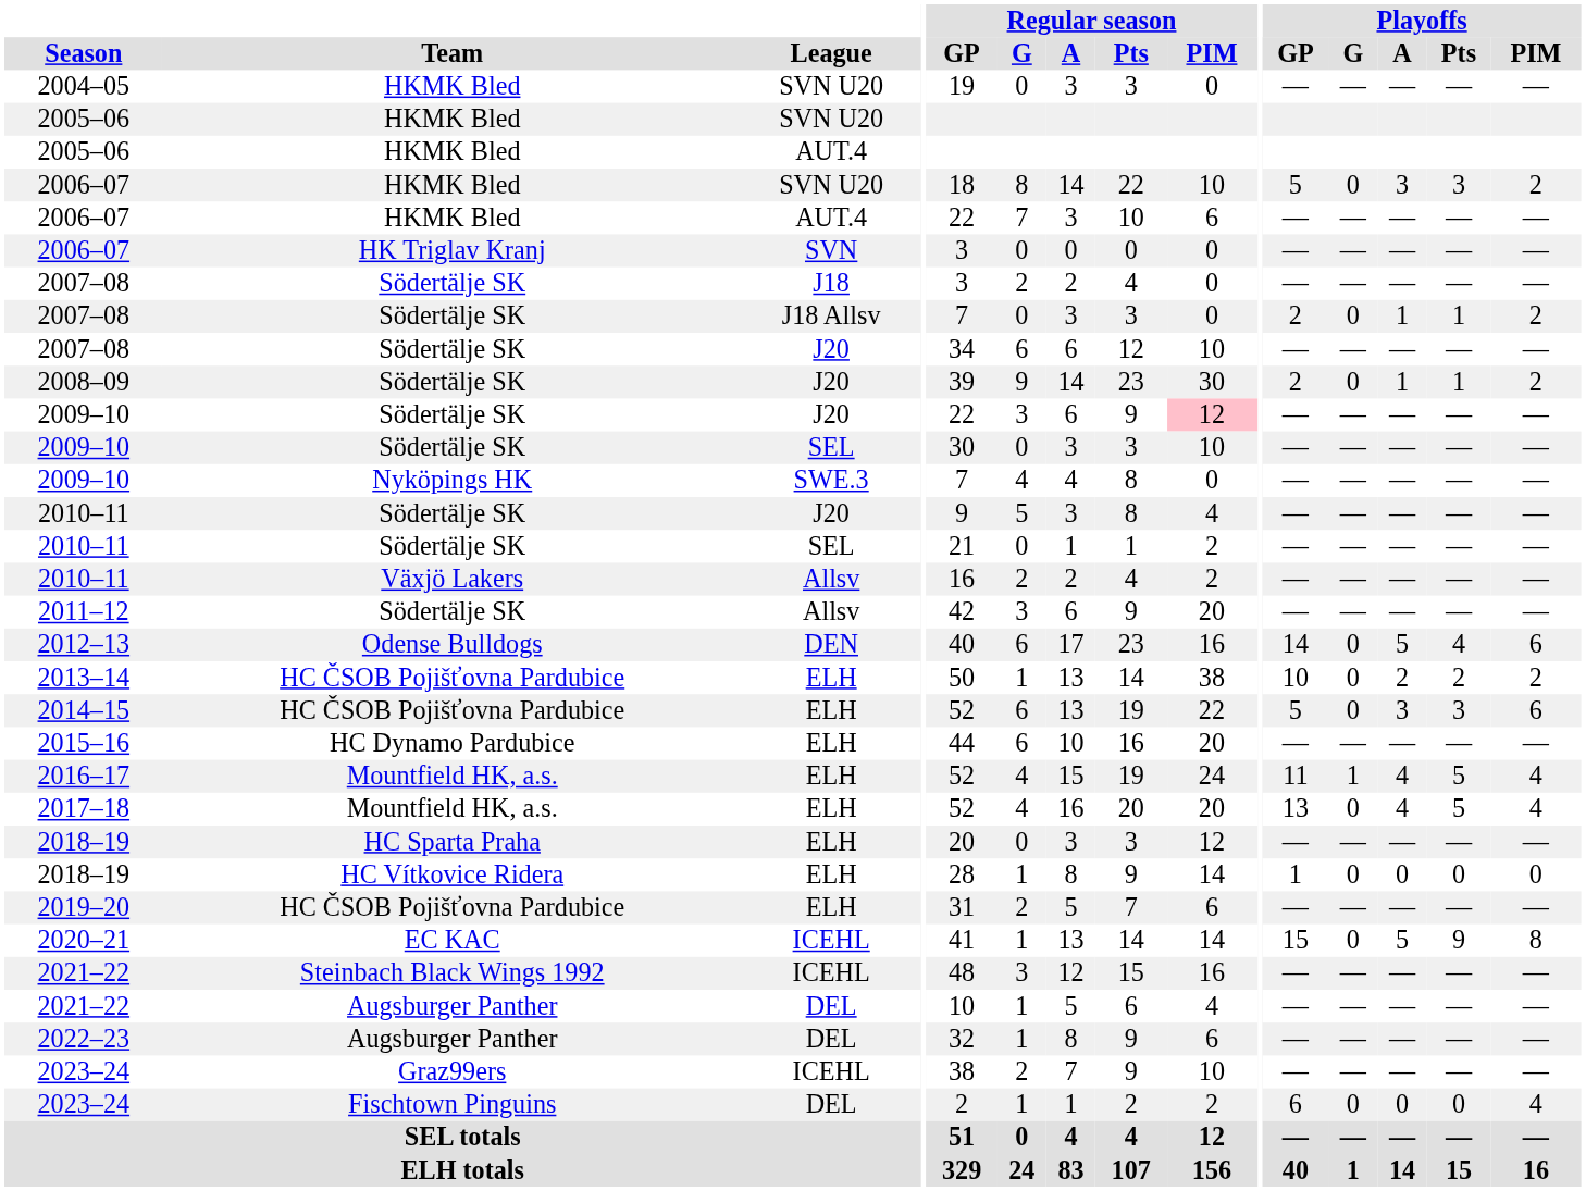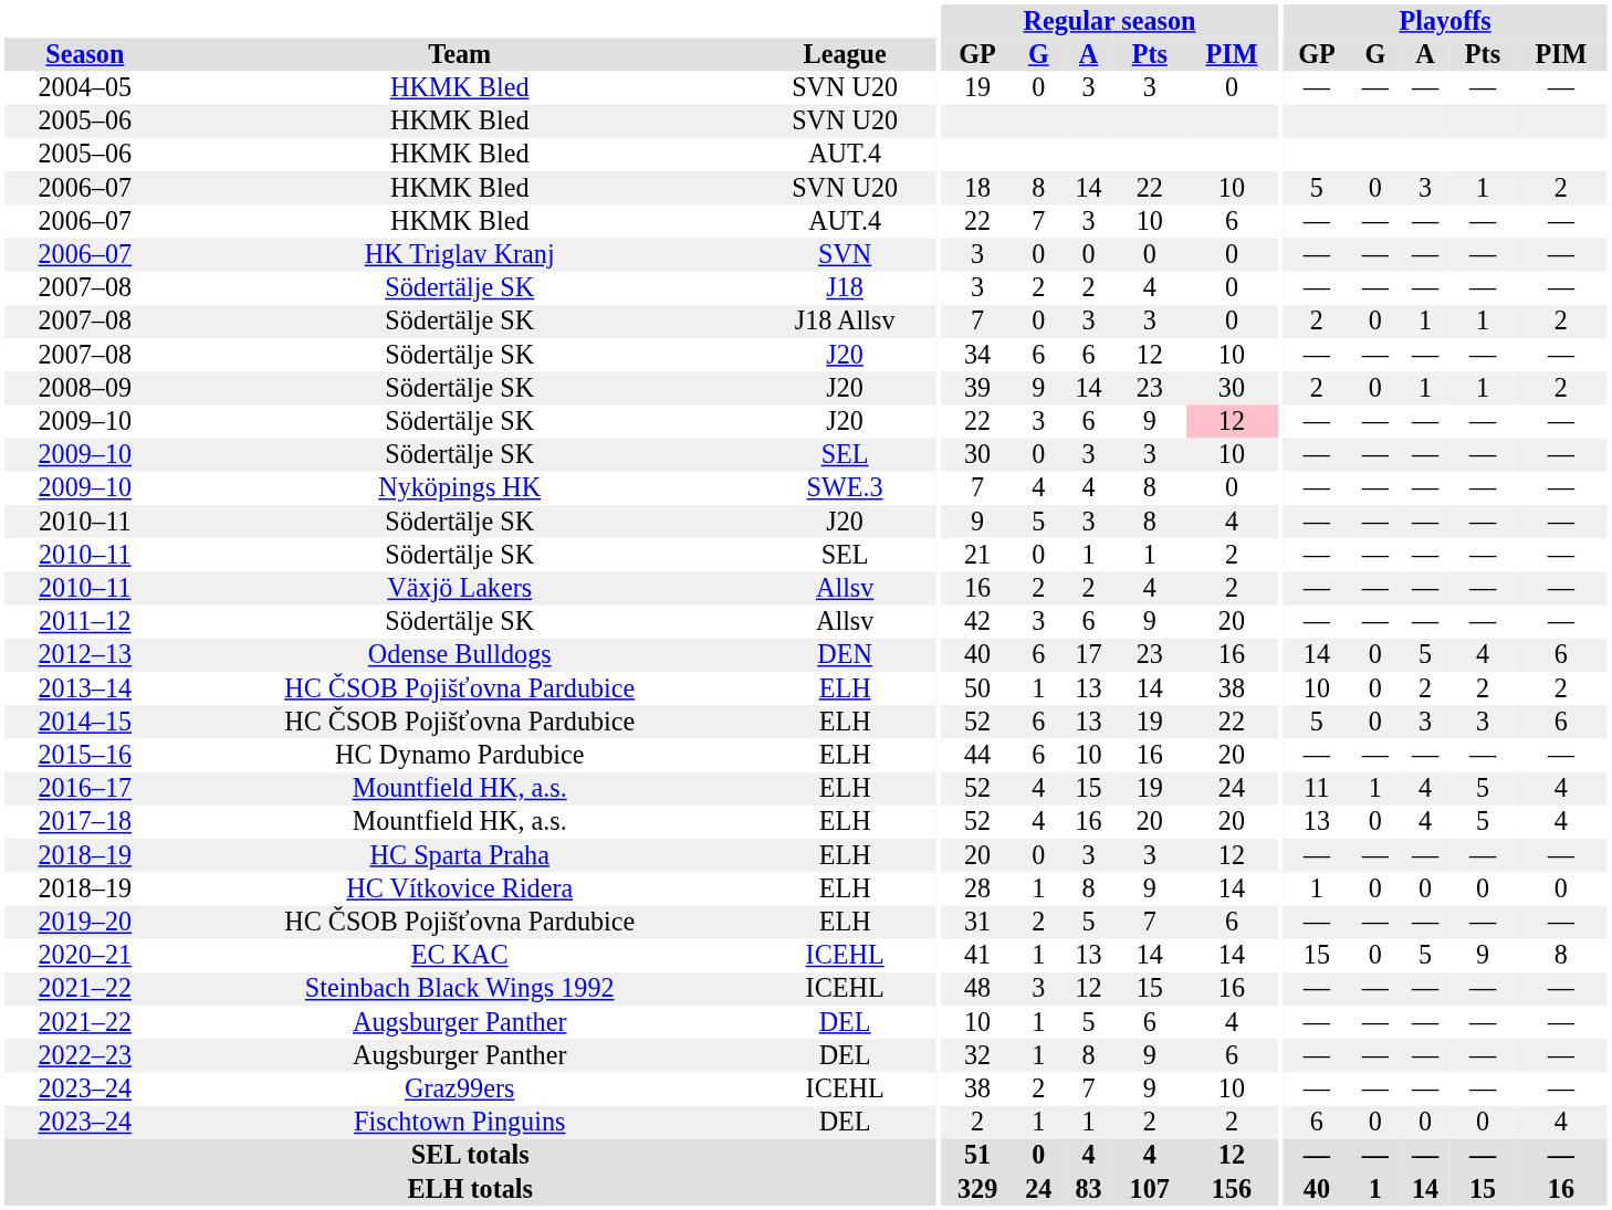 <table border="0" cellpadding="1" cellspacing="0" style="text-align:center; width:60em">
 <tr bgcolor="#e0e0e0">
 <th colspan="3" bgcolor="#ffffff"></th>
 <th rowspan="99" bgcolor="#ffffff"></th>
 <th colspan="5"><a href='#'>Regular season</a></th>
 <th rowspan="99" bgcolor="#ffffff"></th>
 <th colspan="5"><a href='#'>Playoffs</a></th>
 </tr>
 <tr bgcolor="#e0e0e0">
 <th><a href='#'>Season</a></th>
 <th>Team</th>
 <th>League</th>
 <th>GP</th>
 <th><a href='#'>G</a></th>
 <th><a href='#'>A</a></th>
 <th><a href='#'>Pts</a></th>
 <th><a href='#'>PIM</a></th>
 <th>GP</th>
 <th>G</th>
 <th>A</th>
 <th>Pts</th>
 <th>PIM</th>
 </tr>
 <tr>
 <td>2004–05</td>
 <td><a href='#'>HKMK Bled</a></td>
 <td>SVN U20</td>
 <td>19</td>
 <td>0</td>
 <td>3</td>
 <td>3</td>
 <td>0</td>
 <td>—</td>
 <td>—</td>
 <td>—</td>
 <td>—</td>
 <td>—</td>
 </tr>
 <tr bgcolor="#f0f0f0">
 <td>2005–06</td>
 <td>HKMK Bled</td>
 <td>SVN U20</td>
 <td></td>
 <td></td>
 <td></td>
 <td></td>
 <td></td>
 <td></td>
 <td></td>
 <td></td>
 <td></td>
 <td></td>
 </tr>
 <tr>
 <td>2005–06</td>
 <td>HKMK Bled</td>
 <td>AUT.4</td>
 <td></td>
 <td></td>
 <td></td>
 <td></td>
 <td></td>
 <td></td>
 <td></td>
 <td></td>
 <td></td>
 <td></td>
 </tr>
 <tr bgcolor="#f0f0f0">
 <td>2006–07</td>
 <td>HKMK Bled</td>
 <td>SVN U20</td>
 <td>18</td>
 <td>8</td>
 <td>14</td>
 <td>22</td>
 <td>10</td>
 <td>5</td>
 <td>0</td>
 <td>3</td>
-<td>3</td>
+<td>1</td>
 <td>2</td>
 </tr>
 <tr>
 <td>2006–07</td>
 <td>HKMK Bled</td>
 <td>AUT.4</td>
 <td>22</td>
 <td>7</td>
 <td>3</td>
 <td>10</td>
 <td>6</td>
 <td>—</td>
 <td>—</td>
 <td>—</td>
 <td>—</td>
 <td>—</td>
 </tr>
 <tr bgcolor="#f0f0f0">
 <td><a href='#'>2006–07</a></td>
 <td><a href='#'>HK Triglav Kranj</a></td>
 <td><a href='#'>SVN</a></td>
 <td>3</td>
 <td>0</td>
 <td>0</td>
 <td>0</td>
 <td>0</td>
 <td>—</td>
 <td>—</td>
 <td>—</td>
 <td>—</td>
 <td>—</td>
 </tr>
 <tr>
 <td>2007–08</td>
 <td><a href='#'>Södertälje SK</a></td>
 <td><a href='#'>J18</a></td>
 <td>3</td>
 <td>2</td>
 <td>2</td>
 <td>4</td>
 <td>0</td>
 <td>—</td>
 <td>—</td>
 <td>—</td>
 <td>—</td>
 <td>—</td>
 </tr>
 <tr bgcolor="#f0f0f0">
 <td>2007–08</td>
 <td>Södertälje SK</td>
 <td>J18 Allsv</td>
 <td>7</td>
 <td>0</td>
 <td>3</td>
 <td>3</td>
 <td>0</td>
 <td>2</td>
 <td>0</td>
 <td>1</td>
 <td>1</td>
 <td>2</td>
 </tr>
 <tr>
 <td>2007–08</td>
 <td>Södertälje SK</td>
 <td><a href='#'>J20</a></td>
 <td>34</td>
 <td>6</td>
 <td>6</td>
 <td>12</td>
 <td>10</td>
 <td>—</td>
 <td>—</td>
 <td>—</td>
 <td>—</td>
 <td>—</td>
 </tr>
 <tr bgcolor="#f0f0f0">
 <td>2008–09</td>
 <td>Södertälje SK</td>
 <td>J20</td>
 <td>39</td>
 <td>9</td>
 <td>14</td>
 <td>23</td>
 <td>30</td>
 <td>2</td>
 <td>0</td>
 <td>1</td>
 <td>1</td>
 <td>2</td>
 </tr>
 <tr>
 <td>2009–10</td>
 <td>Södertälje SK</td>
 <td>J20</td>
 <td>22</td>
 <td>3</td>
 <td>6</td>
 <td>9</td>
 <td style="background: pink;">12</td>
 <td>—</td>
 <td>—</td>
 <td>—</td>
 <td>—</td>
 <td>—</td>
 </tr>
 <tr bgcolor="#f0f0f0">
 <td><a href='#'>2009–10</a></td>
 <td>Södertälje SK</td>
 <td><a href='#'>SEL</a></td>
 <td>30</td>
 <td>0</td>
 <td>3</td>
 <td>3</td>
 <td>10</td>
 <td>—</td>
 <td>—</td>
 <td>—</td>
 <td>—</td>
 <td>—</td>
 </tr>
 <tr>
 <td><a href='#'>2009–10</a></td>
 <td><a href='#'>Nyköpings HK</a></td>
 <td><a href='#'>SWE.3</a></td>
 <td>7</td>
 <td>4</td>
 <td>4</td>
 <td>8</td>
 <td>0</td>
 <td>—</td>
 <td>—</td>
 <td>—</td>
 <td>—</td>
 <td>—</td>
 </tr>
 <tr bgcolor="#f0f0f0">
 <td>2010–11</td>
 <td>Södertälje SK</td>
 <td>J20</td>
 <td>9</td>
 <td>5</td>
 <td>3</td>
 <td>8</td>
 <td>4</td>
 <td>—</td>
 <td>—</td>
 <td>—</td>
 <td>—</td>
 <td>—</td>
 </tr>
 <tr>
 <td><a href='#'>2010–11</a></td>
 <td>Södertälje SK</td>
 <td>SEL</td>
 <td>21</td>
 <td>0</td>
 <td>1</td>
 <td>1</td>
 <td>2</td>
 <td>—</td>
 <td>—</td>
 <td>—</td>
 <td>—</td>
 <td>—</td>
 </tr>
 <tr bgcolor="#f0f0f0">
 <td><a href='#'>2010–11</a></td>
 <td><a href='#'>Växjö Lakers</a></td>
 <td><a href='#'>Allsv</a></td>
 <td>16</td>
 <td>2</td>
 <td>2</td>
 <td>4</td>
 <td>2</td>
 <td>—</td>
 <td>—</td>
 <td>—</td>
 <td>—</td>
 <td>—</td>
 </tr>
 <tr>
 <td><a href='#'>2011–12</a></td>
 <td>Södertälje SK</td>
 <td>Allsv</td>
 <td>42</td>
 <td>3</td>
 <td>6</td>
 <td>9</td>
 <td>20</td>
 <td>—</td>
 <td>—</td>
 <td>—</td>
 <td>—</td>
 <td>—</td>
 </tr>
 <tr bgcolor="#f0f0f0">
 <td><a href='#'>2012–13</a></td>
 <td><a href='#'>Odense Bulldogs</a></td>
 <td><a href='#'>DEN</a></td>
 <td>40</td>
 <td>6</td>
 <td>17</td>
 <td>23</td>
 <td>16</td>
 <td>14</td>
 <td>0</td>
 <td>5</td>
 <td>4</td>
 <td>6</td>
 </tr>
 <tr>
 <td><a href='#'>2013–14</a></td>
 <td><a href='#'>HC ČSOB Pojišťovna Pardubice</a></td>
 <td><a href='#'>ELH</a></td>
 <td>50</td>
 <td>1</td>
 <td>13</td>
 <td>14</td>
 <td>38</td>
 <td>10</td>
 <td>0</td>
 <td>2</td>
 <td>2</td>
 <td>2</td>
 </tr>
 <tr bgcolor="#f0f0f0">
 <td><a href='#'>2014–15</a></td>
 <td>HC ČSOB Pojišťovna Pardubice</td>
 <td>ELH</td>
 <td>52</td>
 <td>6</td>
 <td>13</td>
 <td>19</td>
 <td>22</td>
 <td>5</td>
 <td>0</td>
 <td>3</td>
 <td>3</td>
 <td>6</td>
 </tr>
 <tr>
 <td><a href='#'>2015–16</a></td>
 <td>HC Dynamo Pardubice</td>
 <td>ELH</td>
 <td>44</td>
 <td>6</td>
 <td>10</td>
 <td>16</td>
 <td>20</td>
 <td>—</td>
 <td>—</td>
 <td>—</td>
 <td>—</td>
 <td>—</td>
 </tr>
 <tr bgcolor="#f0f0f0">
 <td><a href='#'>2016–17</a></td>
 <td><a href='#'>Mountfield HK, a.s.</a></td>
 <td>ELH</td>
 <td>52</td>
 <td>4</td>
 <td>15</td>
 <td>19</td>
 <td>24</td>
 <td>11</td>
 <td>1</td>
 <td>4</td>
 <td>5</td>
 <td>4</td>
 </tr>
 <tr>
 <td><a href='#'>2017–18</a></td>
 <td>Mountfield HK, a.s.</td>
 <td>ELH</td>
 <td>52</td>
 <td>4</td>
 <td>16</td>
 <td>20</td>
 <td>20</td>
 <td>13</td>
 <td>0</td>
 <td>4</td>
 <td>5</td>
 <td>4</td>
 </tr>
 <tr bgcolor="#f0f0f0">
 <td><a href='#'>2018–19</a></td>
 <td><a href='#'>HC Sparta Praha</a></td>
 <td>ELH</td>
 <td>20</td>
 <td>0</td>
 <td>3</td>
 <td>3</td>
 <td>12</td>
 <td>—</td>
 <td>—</td>
 <td>—</td>
 <td>—</td>
 <td>—</td>
 </tr>
 <tr>
 <td>2018–19</td>
 <td><a href='#'>HC Vítkovice Ridera</a></td>
 <td>ELH</td>
 <td>28</td>
 <td>1</td>
 <td>8</td>
 <td>9</td>
 <td>14</td>
 <td>1</td>
 <td>0</td>
 <td>0</td>
 <td>0</td>
 <td>0</td>
 </tr>
 <tr bgcolor="#f0f0f0">
 <td><a href='#'>2019–20</a></td>
 <td>HC ČSOB Pojišťovna Pardubice</td>
 <td>ELH</td>
 <td>31</td>
 <td>2</td>
 <td>5</td>
 <td>7</td>
 <td>6</td>
 <td>—</td>
 <td>—</td>
 <td>—</td>
 <td>—</td>
 <td>—</td>
 </tr>
 <tr>
 <td><a href='#'>2020–21</a></td>
 <td><a href='#'>EC KAC</a></td>
 <td><a href='#'>ICEHL</a></td>
 <td>41</td>
 <td>1</td>
 <td>13</td>
 <td>14</td>
 <td>14</td>
 <td>15</td>
 <td>0</td>
 <td>5</td>
 <td>9</td>
 <td>8</td>
 </tr>
 <tr bgcolor="#f0f0f0">
 <td><a href='#'>2021–22</a></td>
 <td><a href='#'>Steinbach Black Wings 1992</a></td>
 <td>ICEHL</td>
 <td>48</td>
 <td>3</td>
 <td>12</td>
 <td>15</td>
 <td>16</td>
 <td>—</td>
 <td>—</td>
 <td>—</td>
 <td>—</td>
 <td>—</td>
 </tr>
 <tr>
 <td><a href='#'>2021–22</a></td>
 <td><a href='#'>Augsburger Panther</a></td>
 <td><a href='#'>DEL</a></td>
 <td>10</td>
 <td>1</td>
 <td>5</td>
 <td>6</td>
 <td>4</td>
 <td>—</td>
 <td>—</td>
 <td>—</td>
 <td>—</td>
 <td>—</td>
 </tr>
 <tr bgcolor="#f0f0f0">
 <td><a href='#'>2022–23</a></td>
 <td>Augsburger Panther</td>
 <td>DEL</td>
 <td>32</td>
 <td>1</td>
 <td>8</td>
 <td>9</td>
 <td>6</td>
 <td>—</td>
 <td>—</td>
 <td>—</td>
 <td>—</td>
 <td>—</td>
 </tr>
 <tr>
 <td><a href='#'>2023–24</a></td>
 <td><a href='#'>Graz99ers</a></td>
 <td>ICEHL</td>
 <td>38</td>
 <td>2</td>
 <td>7</td>
 <td>9</td>
 <td>10</td>
 <td>—</td>
 <td>—</td>
 <td>—</td>
 <td>—</td>
 <td>—</td>
 </tr>
 <tr bgcolor="#f0f0f0">
 <td><a href='#'>2023–24</a></td>
 <td><a href='#'>Fischtown Pinguins</a></td>
 <td>DEL</td>
 <td>2</td>
 <td>1</td>
 <td>1</td>
 <td>2</td>
 <td>2</td>
 <td>6</td>
 <td>0</td>
 <td>0</td>
 <td>0</td>
 <td>4</td>
 </tr>
 <tr bgcolor="#e0e0e0">
 <th colspan="3">SEL totals</th>
 <th>51</th>
 <th>0</th>
 <th>4</th>
 <th>4</th>
 <th>12</th>
 <th>—</th>
 <th>—</th>
 <th>—</th>
 <th>—</th>
 <th>—</th>
 </tr>
 <tr bgcolor="#e0e0e0">
 <th colspan="3">ELH totals</th>
 <th>329</th>
 <th>24</th>
 <th>83</th>
 <th>107</th>
 <th>156</th>
 <th>40</th>
 <th>1</th>
 <th>14</th>
 <th>15</th>
 <th>16</th>
 </tr>
 </table>
